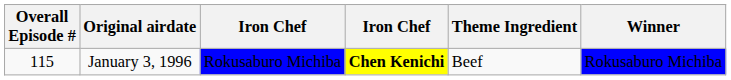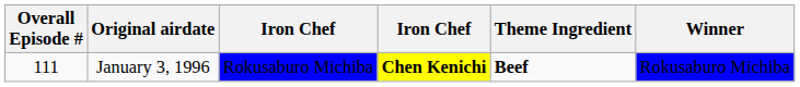 <table class="wikitable">
 <tr>
 <th>Overall<br>Episode #</th>
 <th>Original airdate</th>
 <th>Iron Chef</th>
 <th>Iron Chef</th>
 <th>Theme Ingredient</th>
 <th>Winner</th>
 </tr>
 <tr>
-<td align="center">115</td>
+<td align="center">111</td>
 <td align="center">January 3, 1996</td>
 <td bgcolor="blue"><span>Rokusaburo Michiba</span></td>
 <td bgcolor="yellow"><strong>Chen Kenichi</strong></td>
-<td>Beef</td>
+<td><strong>Beef</strong></td>
 <td bgcolor="blue"><span>Rokusaburo Michiba</span></td>
 </tr>
 </table>
